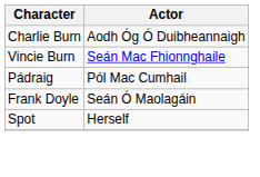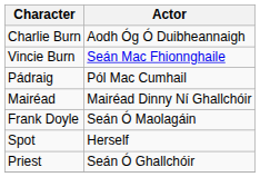 <table class="wikitable">
 <tr>
 <th>Character</th>
 <th>Actor</th>
 </tr>
 <tr>
 <td>Charlie Burn</td>
 <td>Aodh Óg Ó Duibheannaigh</td>
 </tr>
 <tr>
 <td>Vincie Burn</td>
 <td><a href='#'>Seán Mac Fhionnghaile</a></td>
 </tr>
 <tr>
 <td>Pádraig</td>
 <td>Pól Mac Cumhail</td>
 </tr>
 <tr>
+<td>Mairéad</td>
+<td>Mairéad Dinny Ní Ghallchóir</td>
+</tr>
+<tr>
 <td>Frank Doyle</td>
 <td>Seán Ó Maolagáin</td>
 </tr>
 <tr>
 <td>Spot</td>
 <td>Herself</td>
 </tr>
 <tr>
+<td>Priest</td>
+<td>Seán Ó Ghallchóir</td>
+</tr>
+<tr>
 </tr>
 </table>
